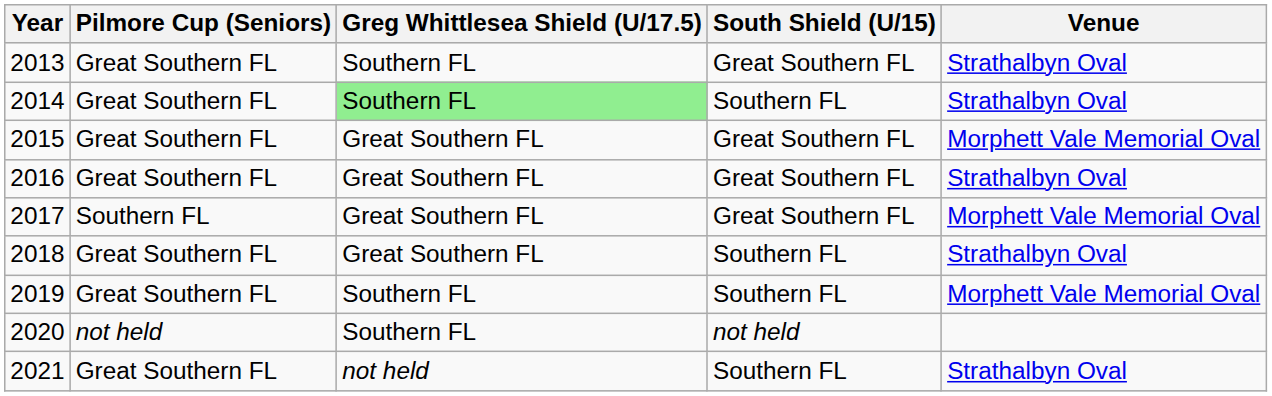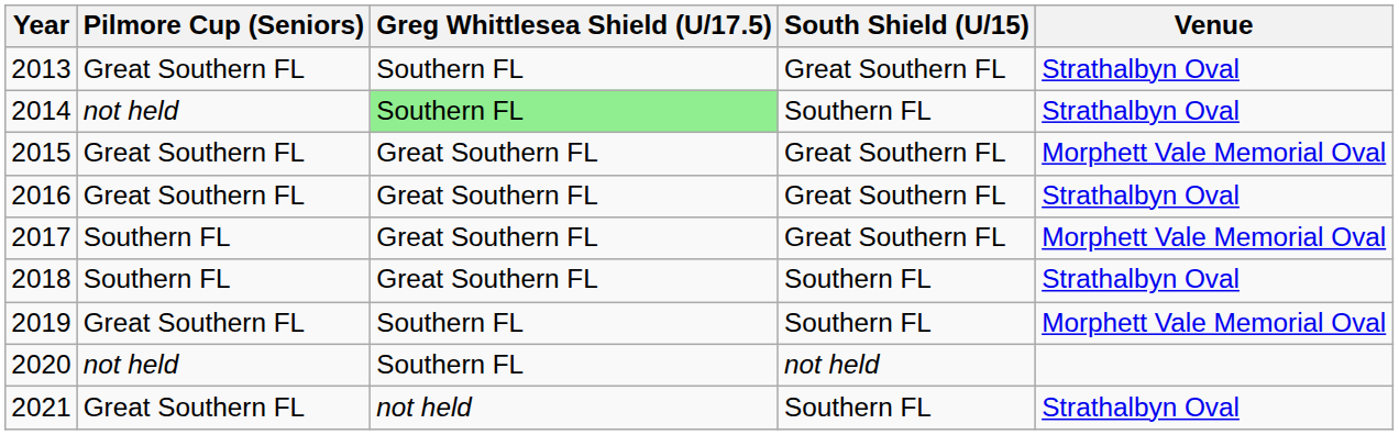 <table class="wikitable">
 <tr>
 <th>Year</th>
 <th>Pilmore Cup (Seniors)</th>
 <th>Greg Whittlesea Shield (U/17.5)</th>
 <th>South Shield (U/15)</th>
 <th>Venue</th>
 </tr>
 <tr>
 <td>2013</td>
 <td>Great Southern FL</td>
 <td>Southern FL</td>
 <td>Great Southern FL</td>
 <td><a href='#'>Strathalbyn Oval</a></td>
 </tr>
 <tr>
 <td>2014</td>
-<td>Great Southern FL</td>
+<td><em>not held</em></td>
 <td style="background: lightgreen;">Southern FL</td>
 <td>Southern FL</td>
 <td><a href='#'>Strathalbyn Oval</a></td>
 </tr>
 <tr>
 <td>2015</td>
 <td>Great Southern FL</td>
 <td>Great Southern FL</td>
 <td>Great Southern FL</td>
 <td><a href='#'>Morphett Vale Memorial Oval</a></td>
 </tr>
 <tr>
 <td>2016</td>
 <td>Great Southern FL</td>
 <td>Great Southern FL</td>
 <td>Great Southern FL</td>
 <td><a href='#'>Strathalbyn Oval</a></td>
 </tr>
 <tr>
 <td>2017</td>
 <td>Southern FL</td>
 <td>Great Southern FL</td>
 <td>Great Southern FL</td>
 <td><a href='#'>Morphett Vale Memorial Oval</a></td>
 </tr>
 <tr>
 <td>2018</td>
-<td>Great Southern FL</td>
+<td>Southern FL</td>
 <td>Great Southern FL</td>
 <td>Southern FL</td>
 <td><a href='#'>Strathalbyn Oval</a></td>
 </tr>
 <tr>
 <td>2019</td>
 <td>Great Southern FL</td>
 <td>Southern FL</td>
 <td>Southern FL</td>
 <td><a href='#'>Morphett Vale Memorial Oval</a></td>
 </tr>
 <tr>
 <td>2020</td>
 <td><em>not held</em></td>
 <td>Southern FL</td>
 <td><em>not held</em></td>
 <td></td>
 </tr>
 <tr>
 <td>2021</td>
 <td>Great Southern FL</td>
 <td><em>not held</em></td>
 <td>Southern FL</td>
 <td><a href='#'>Strathalbyn Oval</a></td>
 </tr>
 </table>
